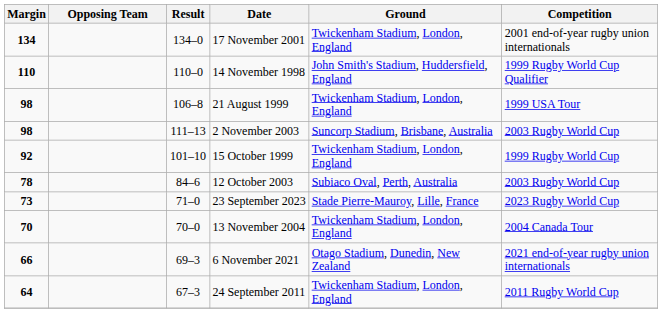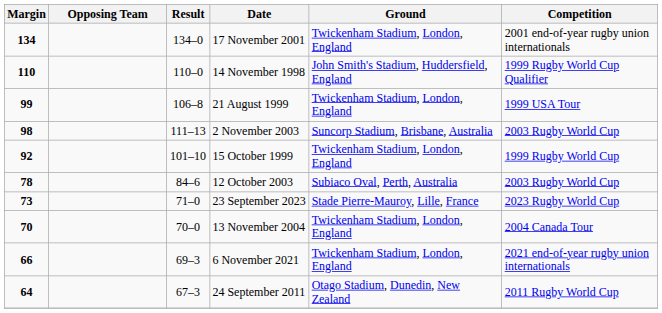 <table class="wikitable">
 <tr>
 <th width=50px>Margin</th>
 <th width=150px>Opposing Team</th>
 <th width=50px>Result</th>
 <th width=125px>Date</th>
 <th width=250px>Ground</th>
 <th width=200px>Competition</th>
 </tr>
 <tr>
 <td align="center"><strong>134</strong></td>
 <td></td>
 <td align="center">134–0</td>
 <td>17 November 2001</td>
 <td><a href='#'>Twickenham Stadium</a>, <a href='#'>London</a>, <a href='#'>England</a></td>
 <td>2001 end-of-year rugby union internationals</td>
 </tr>
 <tr>
 <td align="center"><strong>110</strong></td>
 <td></td>
 <td align="center">110–0</td>
 <td>14 November 1998</td>
 <td><a href='#'>John Smith's Stadium</a>, <a href='#'>Huddersfield</a>, <a href='#'>England</a></td>
 <td><a href='#'>1999 Rugby World Cup Qualifier</a></td>
 </tr>
 <tr>
-<td align="center"><strong>98</strong></td>
+<td align="center"><strong>99</strong></td>
 <td></td>
 <td align="center">106–8</td>
 <td>21 August 1999</td>
 <td><a href='#'>Twickenham Stadium</a>, <a href='#'>London</a>, <a href='#'>England</a></td>
 <td><a href='#'>1999 USA Tour</a></td>
 </tr>
 <tr>
 <td align="center"><strong>98</strong></td>
 <td></td>
 <td align="center">111–13</td>
 <td>2 November 2003</td>
 <td><a href='#'>Suncorp Stadium</a>, <a href='#'>Brisbane</a>, <a href='#'>Australia</a></td>
 <td><a href='#'>2003 Rugby World Cup</a></td>
 </tr>
 <tr>
 <td align="center"><strong>92</strong></td>
 <td></td>
 <td align="center">101–10</td>
 <td>15 October 1999</td>
 <td><a href='#'>Twickenham Stadium</a>, <a href='#'>London</a>, <a href='#'>England</a></td>
 <td><a href='#'>1999 Rugby World Cup</a></td>
 </tr>
 <tr>
 <td align="center"><strong>78</strong></td>
 <td></td>
 <td align="center">84–6</td>
 <td>12 October 2003</td>
 <td><a href='#'>Subiaco Oval</a>, <a href='#'>Perth</a>, <a href='#'>Australia</a></td>
 <td><a href='#'>2003 Rugby World Cup</a></td>
 </tr>
 <tr>
 <td align="center"><strong>73</strong></td>
 <td></td>
 <td align="center">71–0</td>
 <td>23 September 2023</td>
 <td><a href='#'>Stade Pierre-Mauroy</a>, <a href='#'>Lille</a>, <a href='#'>France</a></td>
 <td><a href='#'>2023 Rugby World Cup</a></td>
 </tr>
 <tr>
 <td align="center"><strong>70</strong></td>
 <td></td>
 <td align="center">70–0</td>
 <td>13 November 2004</td>
 <td><a href='#'>Twickenham Stadium</a>, <a href='#'>London</a>, <a href='#'>England</a></td>
 <td><a href='#'>2004 Canada Tour</a></td>
 </tr>
 <tr>
 <td align="center"><strong>66</strong></td>
 <td></td>
 <td align="center">69–3</td>
 <td>6 November 2021</td>
-<td><a href='#'>Otago Stadium</a>, <a href='#'>Dunedin</a>, <a href='#'>New Zealand</a></td>
+<td><a href='#'>Twickenham Stadium</a>, <a href='#'>London</a>, <a href='#'>England</a></td>
 <td><a href='#'>2021 end-of-year rugby union internationals</a></td>
 </tr>
 <tr>
 <td align="center"><strong>64</strong></td>
 <td></td>
 <td align="center">67–3</td>
 <td>24 September 2011</td>
-<td><a href='#'>Twickenham Stadium</a>, <a href='#'>London</a>, <a href='#'>England</a></td>
+<td><a href='#'>Otago Stadium</a>, <a href='#'>Dunedin</a>, <a href='#'>New Zealand</a></td>
 <td><a href='#'>2011 Rugby World Cup</a></td>
 </tr>
 <tr>
 </tr>
 </table>
